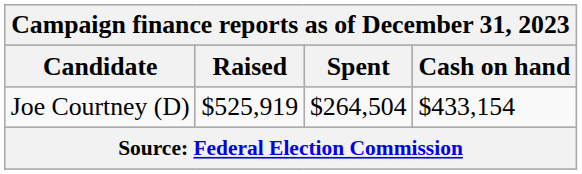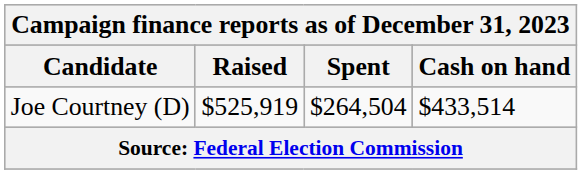 <table class="wikitable sortable">
 <tr>
 <th colspan="4">Campaign finance reports as of December 31, 2023</th>
 </tr>
 <tr style="text-align:center;">
 <th>Candidate</th>
 <th>Raised</th>
 <th>Spent</th>
 <th>Cash on hand</th>
 </tr>
 <tr>
 <td>Joe Courtney (D)</td>
 <td>$525,919</td>
 <td>$264,504</td>
-<td>$433,154</td>
+<td>$433,514</td>
 </tr>
 <tr>
 <th colspan="4"><small>Source: <a href='#'>Federal Election Commission</a></small></th>
 </tr>
 </table>
